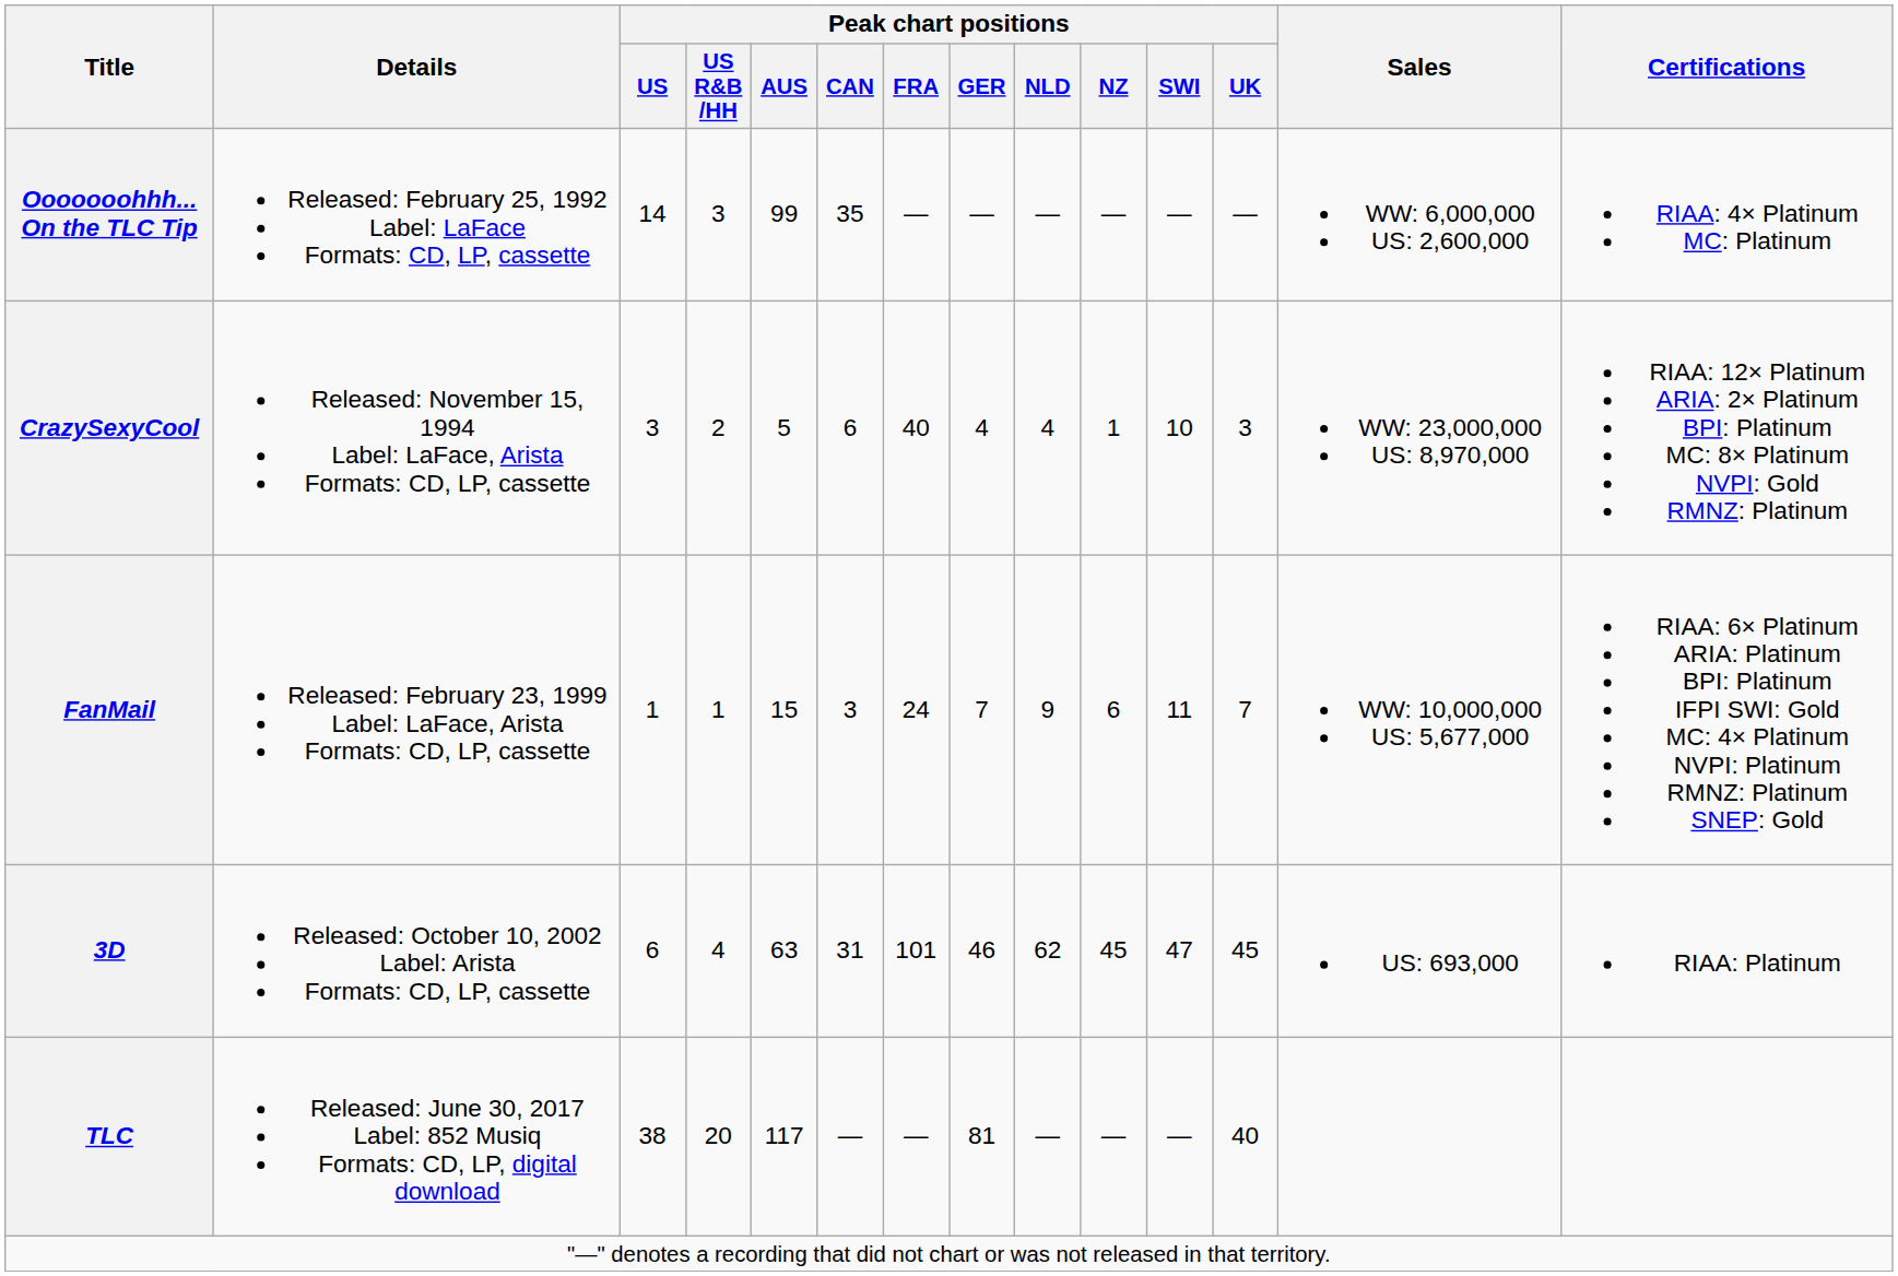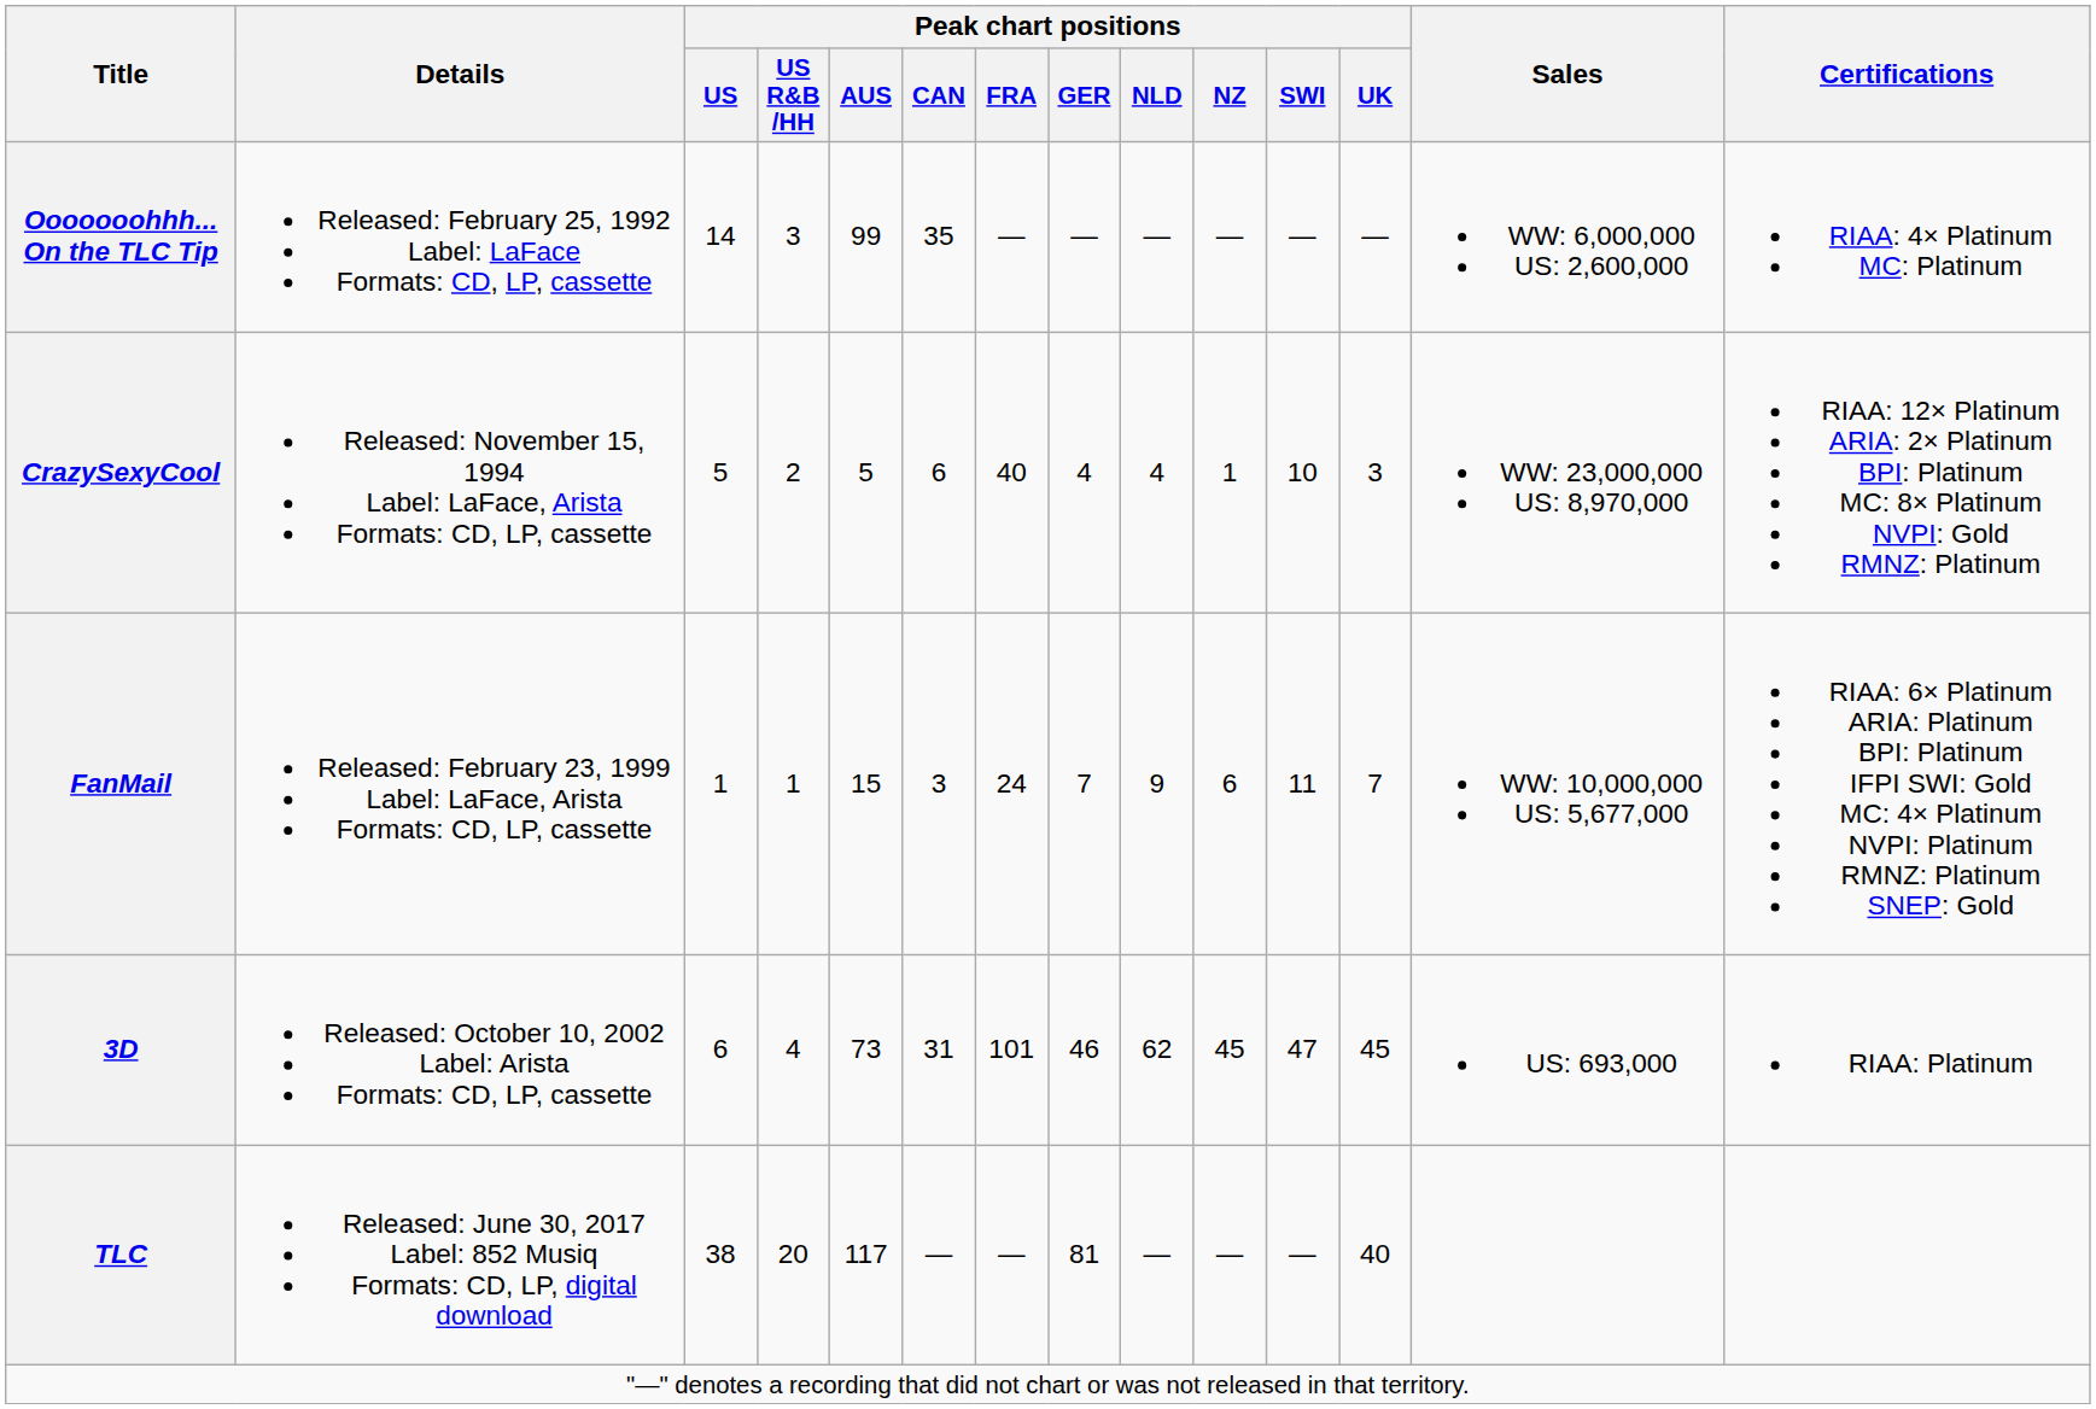 <table class="wikitable plainrowheaders" style="text-align:center;">
 <tr>
 <th scope="col" rowspan="2" style="width:8em;">Title</th>
 <th scope="col" rowspan="2" style="width:16em;">Details</th>
 <th scope="col" colspan="10">Peak chart positions</th>
 <th scope="col" rowspan="2" style="width:11em;">Sales</th>
 <th scope="col" rowspan="2" style="width:13em;"><a href='#'>Certifications</a></th>
 </tr>
 <tr>
 <th scope="col" style="width:2.5em;font-size:90%;"><a href='#'>US</a><br></th>
 <th scope="col" style="width:2.5em;font-size:90%;"><a href='#'>US<br>R&B<br>/HH</a><br></th>
 <th scope="col" style="width:2.5em;font-size:90%;"><a href='#'>AUS</a><br></th>
 <th scope="col" style="width:2.5em;font-size:90%;"><a href='#'>CAN</a><br></th>
 <th scope="col" style="width:2.5em;font-size:90%;"><a href='#'>FRA</a><br></th>
 <th scope="col" style="width:2.5em;font-size:90%;"><a href='#'>GER</a><br></th>
 <th scope="col" style="width:2.5em;font-size:90%;"><a href='#'>NLD</a><br></th>
 <th scope="col" style="width:2.5em;font-size:90%;"><a href='#'>NZ</a><br></th>
 <th scope="col" style="width:2.5em;font-size:90%;"><a href='#'>SWI</a><br></th>
 <th scope="col" style="width:2.5em;font-size:90%;"><a href='#'>UK</a><br></th>
 </tr>
 <tr>
 <th scope="row"><em><a href='#'>Ooooooohhh... On the TLC Tip</a></em></th>
 <td><br><ul><li>Released: February 25, 1992</li><li>Label: <a href='#'>LaFace</a></li><li>Formats: <a href='#'>CD</a>, <a href='#'>LP</a>, <a href='#'>cassette</a></li></ul></td>
 <td>14</td>
 <td>3</td>
 <td>99</td>
 <td>35</td>
 <td>—</td>
 <td>—</td>
 <td>—</td>
 <td>—</td>
 <td>—</td>
 <td>—</td>
 <td><br><ul><li>WW: 6,000,000</li><li>US: 2,600,000</li></ul></td>
 <td><br><ul><li><a href='#'>RIAA</a>: 4× Platinum</li><li><a href='#'>MC</a>: Platinum</li></ul></td>
 </tr>
 <tr>
 <th scope="row"><em><a href='#'>CrazySexyCool</a></em></th>
 <td><br><ul><li>Released: November 15, 1994</li><li>Label: LaFace, <a href='#'>Arista</a></li><li>Formats: CD, LP, cassette</li></ul></td>
-<td>3</td>
+<td>5</td>
 <td>2</td>
 <td>5</td>
 <td>6</td>
 <td>40</td>
 <td>4</td>
 <td>4</td>
 <td>1</td>
 <td>10</td>
 <td>3</td>
 <td><br><ul><li>WW: 23,000,000</li><li>US: 8,970,000</li></ul></td>
 <td><br><ul><li>RIAA: 12× Platinum</li><li><a href='#'>ARIA</a>: 2× Platinum</li><li><a href='#'>BPI</a>: Platinum</li><li>MC: 8× Platinum</li><li><a href='#'>NVPI</a>: Gold</li><li><a href='#'>RMNZ</a>: Platinum</li></ul></td>
 </tr>
 <tr>
 <th scope="row"><em><a href='#'>FanMail</a></em></th>
 <td><br><ul><li>Released: February 23, 1999</li><li>Label: LaFace, Arista</li><li>Formats: CD, LP, cassette</li></ul></td>
 <td>1</td>
 <td>1</td>
 <td>15</td>
 <td>3</td>
 <td>24</td>
 <td>7</td>
 <td>9</td>
 <td>6</td>
 <td>11</td>
 <td>7</td>
 <td><br><ul><li>WW: 10,000,000</li><li>US: 5,677,000</li></ul></td>
 <td><br><ul><li>RIAA: 6× Platinum</li><li>ARIA: Platinum</li><li>BPI: Platinum</li><li>IFPI SWI: Gold</li><li>MC: 4× Platinum</li><li>NVPI: Platinum</li><li>RMNZ: Platinum</li><li><a href='#'>SNEP</a>: Gold</li></ul></td>
 </tr>
 <tr>
 <th scope="row"><em><a href='#'>3D</a></em></th>
 <td><br><ul><li>Released: October 10, 2002</li><li>Label: Arista</li><li>Formats: CD, LP, cassette</li></ul></td>
 <td>6</td>
 <td>4</td>
-<td>63</td>
+<td>73</td>
 <td>31</td>
 <td>101</td>
 <td>46</td>
 <td>62</td>
 <td>45</td>
 <td>47</td>
 <td>45</td>
 <td><br><ul><li>US: 693,000</li></ul></td>
 <td><br><ul><li>RIAA: Platinum</li></ul></td>
 </tr>
 <tr>
 <th scope="row"><em><a href='#'>TLC</a></em></th>
 <td><br><ul><li>Released: June 30, 2017</li><li>Label: 852 Musiq</li><li>Formats: CD, LP, <a href='#'>digital download</a></li></ul></td>
 <td>38</td>
 <td>20</td>
 <td>117</td>
 <td>—</td>
 <td>—</td>
 <td>81</td>
 <td>—</td>
 <td>—</td>
 <td>—</td>
 <td>40</td>
 <td></td>
 <td></td>
 </tr>
 <tr>
 <td colspan="14" style="font-size:90%">"—" denotes a recording that did not chart or was not released in that territory.</td>
 </tr>
 </table>
